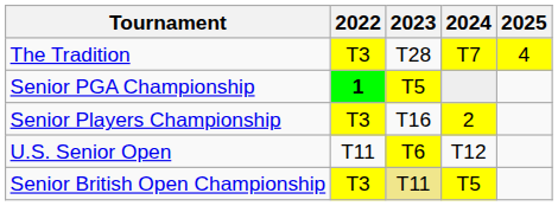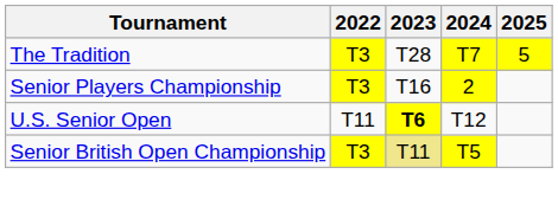 <table class="wikitable" style="font-size:95%;text-align:center;">
 <tr>
 <th>Tournament</th>
 <th>2022</th>
 <th>2023</th>
 <th>2024</th>
 <th>2025</th>
 </tr>
 <tr>
 <td align=left><a href='#'>The Tradition</a></td>
 <td style="background:yellow;">T3</td>
 <td>T28</td>
 <td style="background:yellow;">T7</td>
-<td style="background:yellow;">4</td>
-</tr>
-<tr>
-<td align=left><a href='#'>Senior PGA Championship</a></td>
-<td style="background:lime;"><strong>1</strong></td>
-<td style="background:yellow;">T5</td>
-<td style="background:#eeeeee;"></td>
-<td></td>
+<td style="background:yellow;">5</td>
 </tr>
 <tr>
 <td align=left><a href='#'>Senior Players Championship</a></td>
 <td style="background:yellow;">T3</td>
 <td>T16</td>
 <td style="background:yellow;">2</td>
 <td></td>
 </tr>
 <tr>
 <td align=left><a href='#'>U.S. Senior Open</a></td>
 <td>T11</td>
-<td style="background:yellow;">T6</td>
+<td style="background:yellow;"><strong>T6</strong></td>
 <td>T12</td>
 <td></td>
 </tr>
 <tr>
 <td align=left><a href='#'>Senior British Open Championship</a></td>
 <td style="background:yellow;">T3</td>
 <td style="background: khaki;">T11</td>
 <td style="background:yellow;">T5</td>
 <td></td>
 </tr>
 </table>
